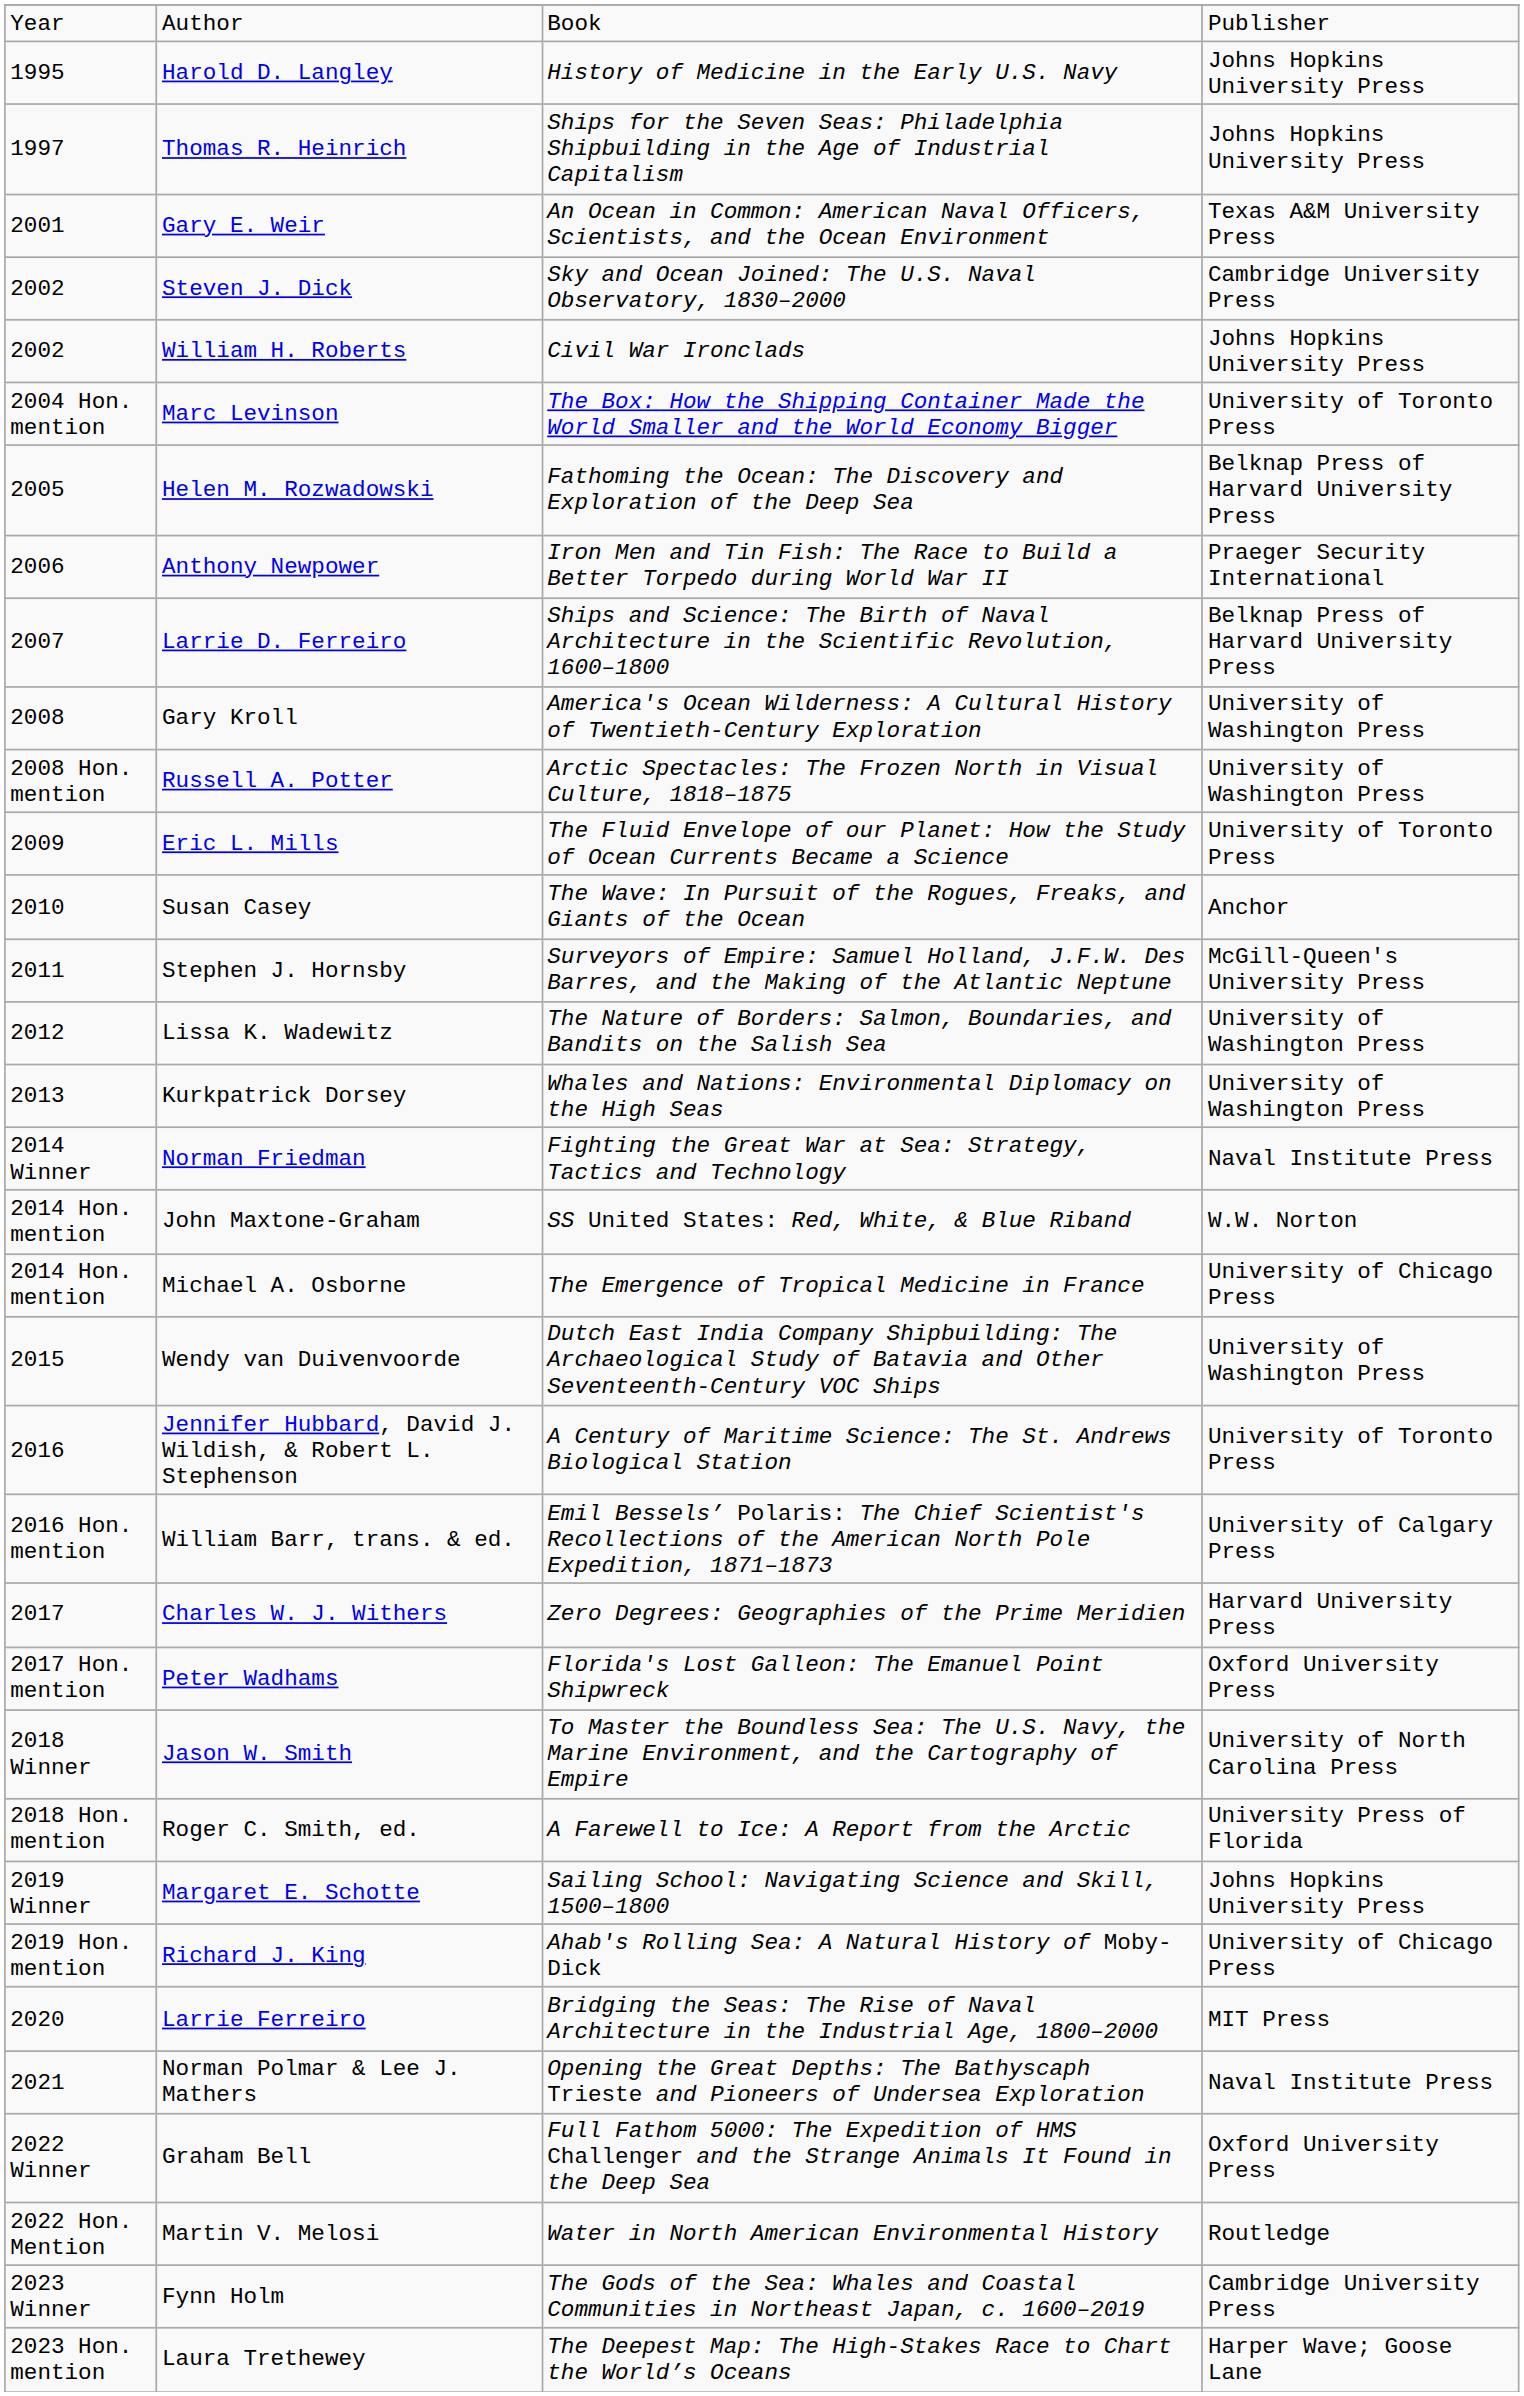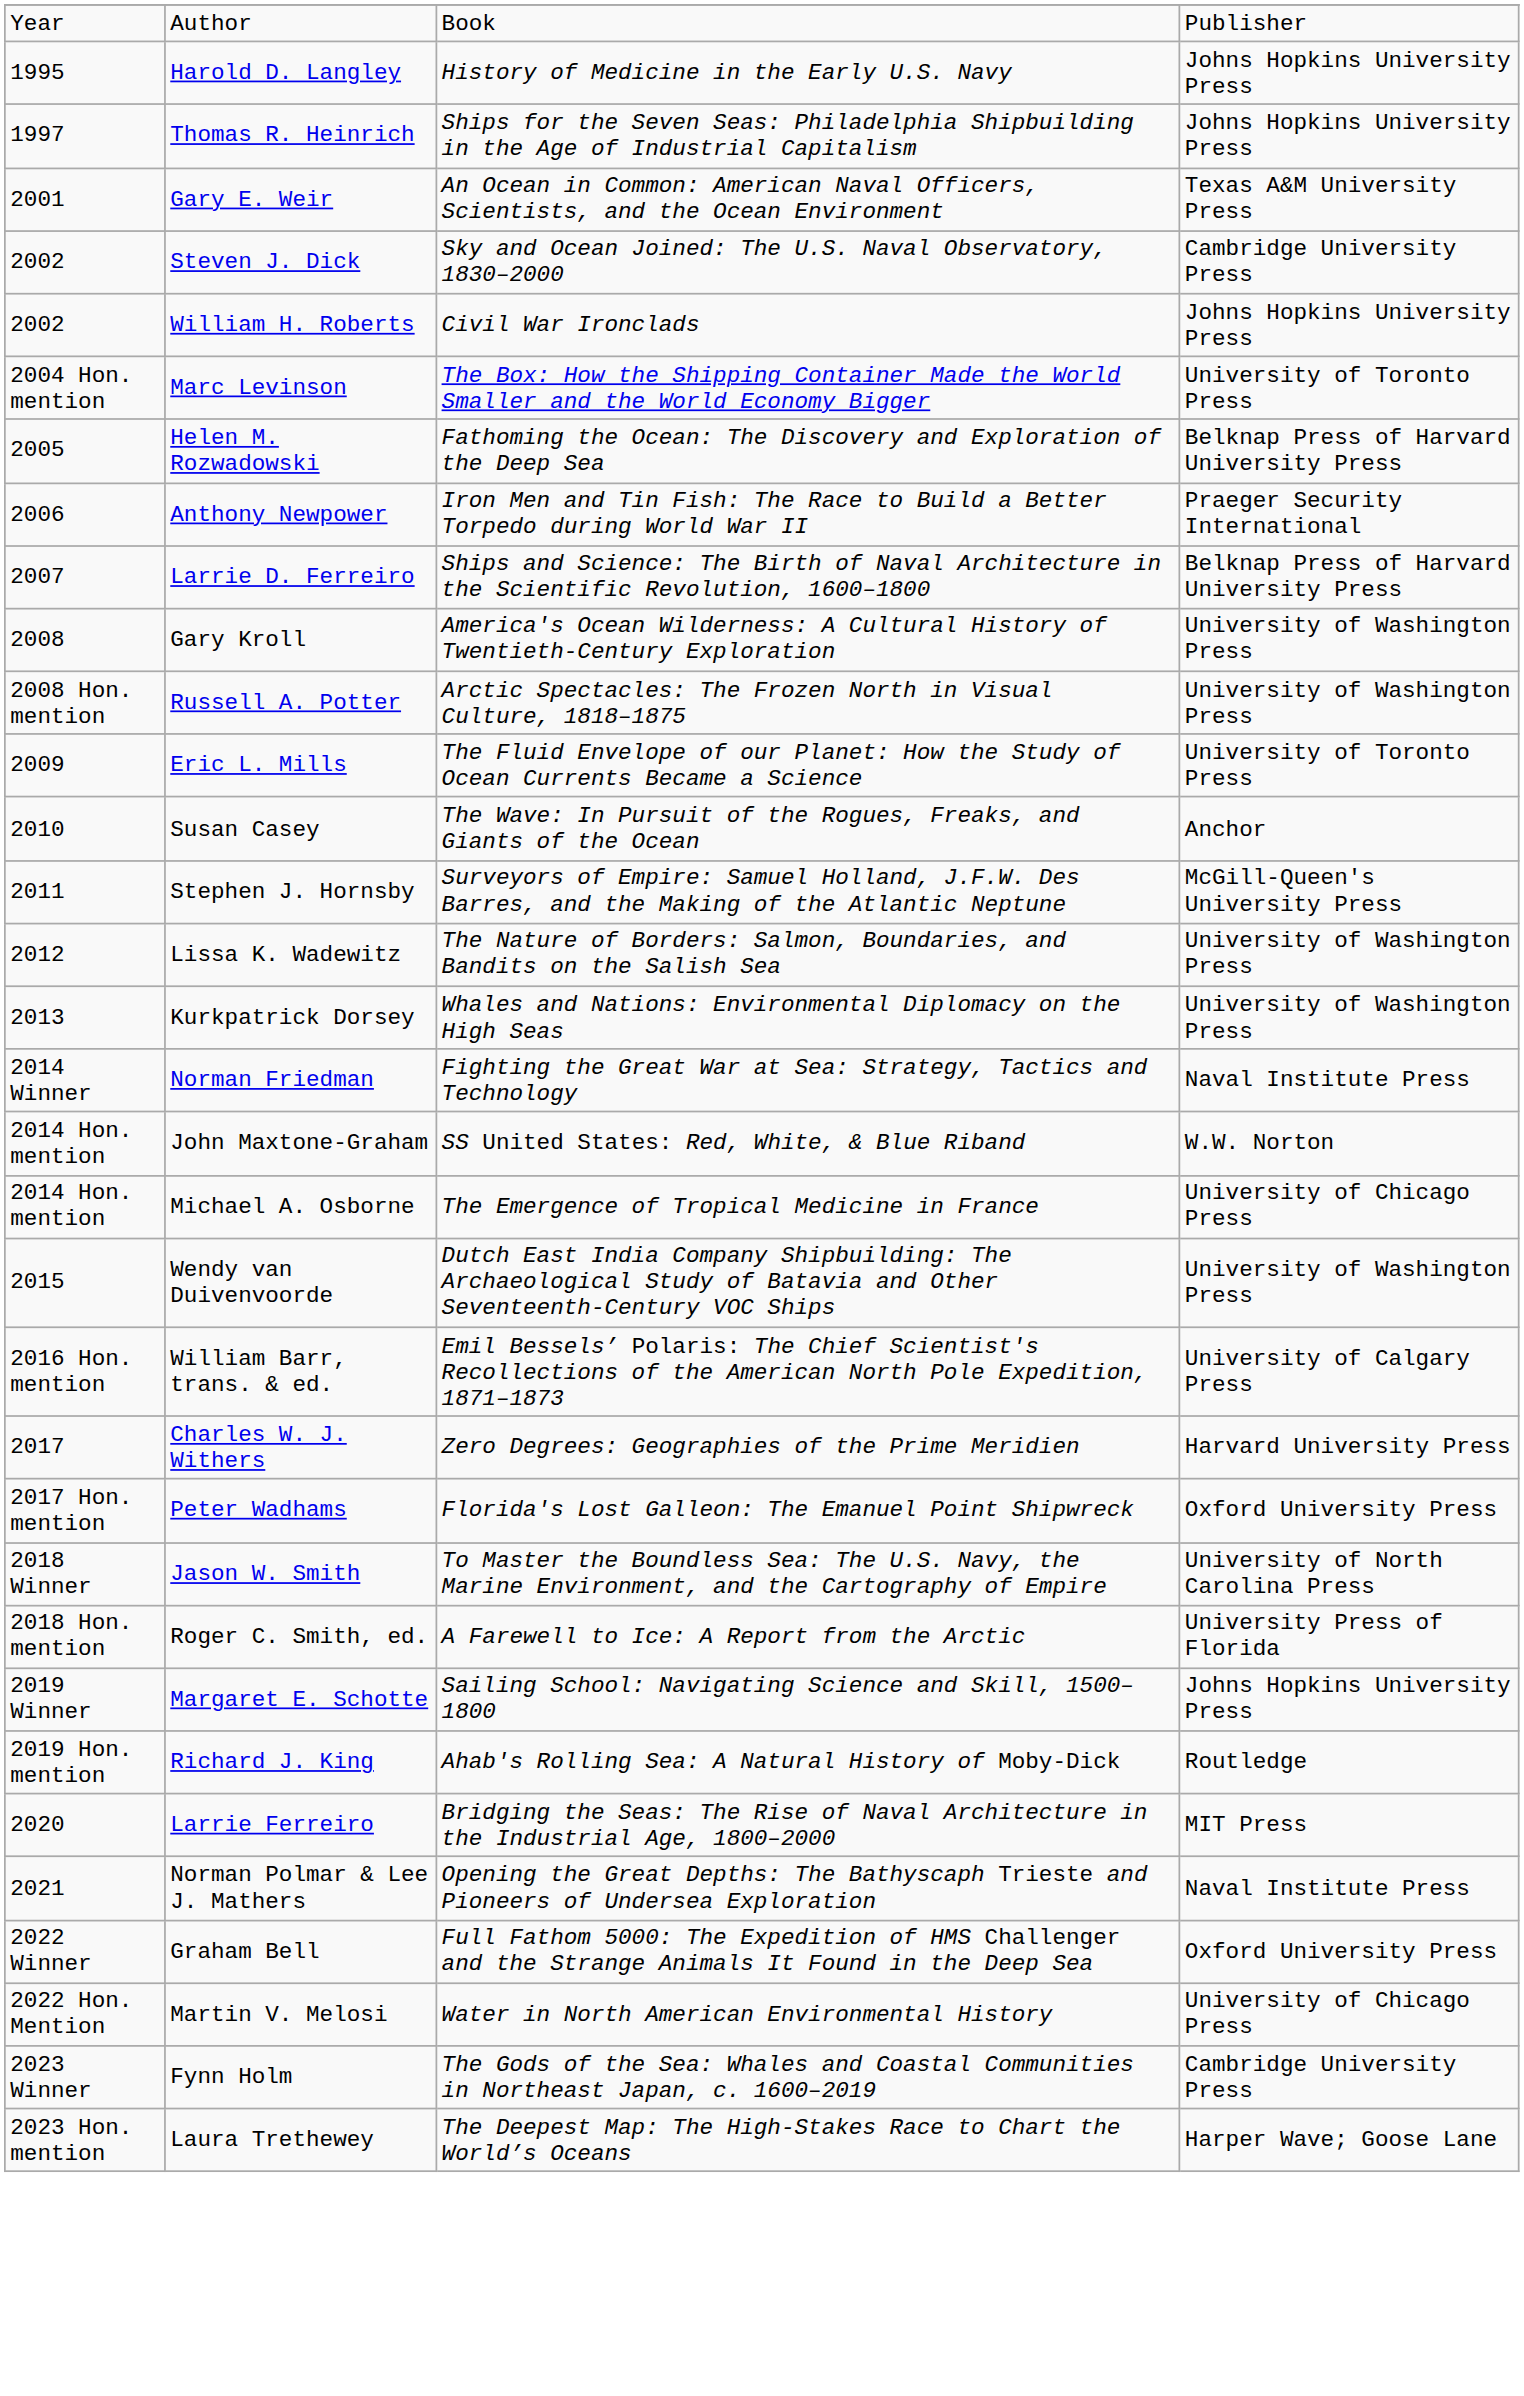 <table class="wikitable">
 <tr>
 </tr>
 <tr>
 <td>Year</td>
 <td>Author</td>
 <td>Book</td>
 <td>Publisher</td>
 </tr>
 <tr>
 <td>1995</td>
 <td><a href='#'>Harold D. Langley</a></td>
 <td><em>History of Medicine in the Early U.S. Navy</em></td>
 <td>Johns Hopkins University Press</td>
 </tr>
 <tr>
 <td>1997</td>
 <td><a href='#'>Thomas R. Heinrich</a></td>
 <td><em>Ships for the Seven Seas: Philadelphia Shipbuilding in the Age of Industrial Capitalism</em></td>
 <td>Johns Hopkins University Press</td>
 </tr>
 <tr>
 <td>2001</td>
 <td><a href='#'>Gary E. Weir</a></td>
 <td><em>An Ocean in Common: American Naval Officers, Scientists, and the Ocean Environment</em></td>
 <td>Texas A&M University Press</td>
 </tr>
 <tr>
 <td>2002</td>
 <td><a href='#'>Steven J. Dick</a></td>
 <td><em>Sky and Ocean Joined: The U.S. Naval Observatory, 1830–2000</em></td>
 <td>Cambridge University Press</td>
 </tr>
 <tr>
 <td>2002</td>
 <td><a href='#'>William H. Roberts</a></td>
 <td><em>Civil War Ironclads</em></td>
 <td>Johns Hopkins University Press</td>
 </tr>
 <tr>
 <td>2004 Hon. mention</td>
 <td><a href='#'>Marc Levinson</a></td>
 <td><em><a href='#'>The Box: How the Shipping Container Made the World Smaller and the World Economy Bigger</a></em></td>
 <td>University of Toronto Press</td>
 </tr>
 <tr>
 <td>2005</td>
 <td><a href='#'>Helen M. Rozwadowski</a></td>
 <td><em>Fathoming the Ocean: The Discovery and Exploration of the Deep Sea</em></td>
 <td>Belknap Press of Harvard University Press</td>
 </tr>
 <tr>
 <td>2006</td>
 <td><a href='#'>Anthony Newpower</a></td>
 <td><em>Iron Men and Tin Fish: The Race to Build a Better Torpedo during World War II</em></td>
 <td>Praeger Security International</td>
 </tr>
 <tr>
 <td>2007</td>
 <td><a href='#'>Larrie D. Ferreiro</a></td>
 <td><em>Ships and Science: The Birth of Naval Architecture in the Scientific Revolution, 1600–1800</em></td>
 <td>Belknap Press of Harvard University Press</td>
 </tr>
 <tr>
 <td>2008</td>
 <td>Gary Kroll</td>
 <td><em>America's Ocean Wilderness: A Cultural History of Twentieth-Century Exploration</em></td>
 <td>University of Washington Press</td>
 </tr>
 <tr>
 <td>2008 Hon. mention</td>
 <td><a href='#'>Russell A. Potter</a></td>
 <td><em>Arctic Spectacles: The Frozen North in Visual Culture, 1818–1875</em></td>
 <td>University of Washington Press</td>
 </tr>
 <tr>
 <td>2009</td>
 <td><a href='#'>Eric L. Mills</a></td>
 <td><em>The Fluid Envelope of our Planet: How the Study of Ocean Currents Became a Science</em></td>
 <td>University of Toronto Press</td>
 </tr>
 <tr>
 <td>2010</td>
 <td>Susan Casey</td>
 <td><em>The Wave: In Pursuit of the Rogues, Freaks, and Giants of the Ocean</em></td>
 <td>Anchor</td>
 </tr>
 <tr>
 <td>2011</td>
 <td>Stephen J. Hornsby</td>
 <td><em>Surveyors of Empire: Samuel Holland, J.F.W. Des Barres, and the Making of the Atlantic Neptune</em></td>
 <td>McGill-Queen's University Press</td>
 </tr>
 <tr>
 <td>2012</td>
 <td>Lissa K. Wadewitz</td>
 <td><em>The Nature of Borders: Salmon, Boundaries, and Bandits on the Salish Sea</em></td>
 <td>University of Washington Press</td>
 </tr>
 <tr>
 <td>2013</td>
 <td>Kurkpatrick Dorsey</td>
 <td><em>Whales and Nations: Environmental Diplomacy on the High Seas</em></td>
 <td>University of Washington Press</td>
 </tr>
 <tr>
 <td>2014 Winner</td>
 <td><a href='#'>Norman Friedman</a></td>
 <td><em>Fighting the Great War at Sea: Strategy, Tactics and Technology</em></td>
 <td>Naval Institute Press</td>
 </tr>
 <tr>
 <td>2014 Hon. mention</td>
 <td>John Maxtone-Graham</td>
 <td><em>SS</em> United States: <em>Red, White, & Blue Riband</em></td>
 <td>W.W. Norton</td>
 </tr>
 <tr>
 <td>2014 Hon. mention</td>
 <td>Michael A. Osborne</td>
 <td><em>The Emergence of Tropical Medicine in France</em></td>
 <td>University of Chicago Press</td>
 </tr>
 <tr>
 <td>2015</td>
 <td>Wendy van Duivenvoorde</td>
 <td><em>Dutch East India Company Shipbuilding: The Archaeological Study of Batavia and Other Seventeenth-Century VOC Ships</em></td>
 <td>University of Washington Press</td>
 </tr>
 <tr>
-<td>2016</td>
-<td><a href='#'>Jennifer Hubbard</a>, David J. Wildish, & Robert L. Stephenson</td>
-<td><em>A Century of Maritime Science: The St. Andrews Biological Station</em></td>
-<td>University of Toronto Press</td>
-</tr>
-<tr>
 <td>2016 Hon. mention</td>
 <td>William Barr, trans. & ed.</td>
 <td><em>Emil Bessels’</em> Polaris: <em>The Chief Scientist's Recollections of the American North Pole Expedition, 1871–1873</em></td>
 <td>University of Calgary Press</td>
 </tr>
 <tr>
 <td>2017</td>
 <td><a href='#'>Charles W. J. Withers</a></td>
 <td><em>Zero Degrees: Geographies of the Prime Meridien</em></td>
 <td>Harvard University Press</td>
 </tr>
 <tr>
 <td>2017 Hon. mention</td>
 <td><a href='#'>Peter Wadhams</a></td>
 <td><em>Florida's Lost Galleon: The Emanuel Point Shipwreck</em></td>
 <td>Oxford University Press</td>
 </tr>
 <tr>
 <td>2018 Winner</td>
 <td><a href='#'>Jason W. Smith</a></td>
 <td><em>To Master the Boundless Sea: The U.S. Navy, the Marine Environment, and the Cartography of Empire</em></td>
 <td>University of North Carolina Press</td>
 </tr>
 <tr>
 <td>2018 Hon. mention</td>
 <td>Roger C. Smith, ed.</td>
 <td><em>A Farewell to Ice: A Report from the Arctic</em></td>
 <td>University Press of Florida</td>
 </tr>
 <tr>
 <td>2019 Winner</td>
 <td><a href='#'>Margaret E. Schotte</a></td>
 <td><em>Sailing School: Navigating Science and Skill, 1500–1800</em></td>
 <td>Johns Hopkins University Press</td>
 </tr>
 <tr>
 <td>2019 Hon. mention</td>
 <td><a href='#'>Richard J. King</a></td>
 <td><em>Ahab's Rolling Sea: A Natural History of</em> Moby-Dick</td>
-<td>University of Chicago Press</td>
+<td>Routledge</td>
 </tr>
 <tr>
 <td>2020</td>
 <td><a href='#'>Larrie Ferreiro</a></td>
 <td><em>Bridging the Seas: The Rise of Naval Architecture in the Industrial Age, 1800–2000</em></td>
 <td>MIT Press</td>
 </tr>
 <tr>
 <td>2021</td>
 <td>Norman Polmar & Lee J. Mathers</td>
 <td><em>Opening the Great Depths: The Bathyscaph</em> Trieste <em>and Pioneers of Undersea Exploration</em></td>
 <td>Naval Institute Press</td>
 </tr>
 <tr>
 <td>2022 Winner</td>
 <td>Graham Bell</td>
 <td><em>Full Fathom 5000: The Expedition of HMS</em> Challenger <em>and the Strange Animals It Found in the Deep Sea</em></td>
 <td>Oxford University Press</td>
 </tr>
 <tr>
 <td>2022 Hon. Mention</td>
 <td>Martin V. Melosi</td>
 <td><em>Water in North American Environmental History</em></td>
-<td>Routledge</td>
+<td>University of Chicago Press</td>
 </tr>
 <tr>
 <td>2023 Winner</td>
 <td>Fynn Holm</td>
 <td><em>The Gods of the Sea: Whales and Coastal Communities in Northeast Japan, c. 1600–2019</em></td>
 <td>Cambridge University Press</td>
 </tr>
 <tr>
 <td>2023 Hon. mention</td>
 <td>Laura Trethewey</td>
 <td><em>The Deepest Map: The High-Stakes Race to Chart the World’s Oceans</em></td>
 <td>Harper Wave; Goose Lane</td>
 </tr>
 </table>
